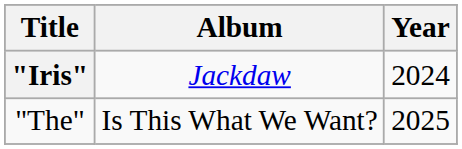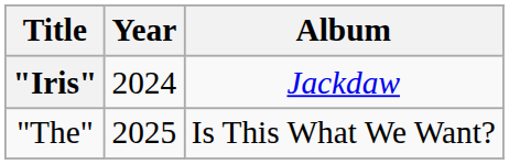 <table class="wikitable plainrowheaders" style="text-align:center;">
 <tr>
 <th scope="col">Title</th>
+<th scope="col">Year</th>
 <th scope="col">Album</th>
-<th scope="col">Year</th>
 </tr>
 <tr>
 <th scope="row">"Iris"</th>
+<td>2024</td>
 <td><em><a href='#'>Jackdaw</a></em></td>
-<td>2024</td>
 </tr>
 <tr>
 <td>"The"</td>
+<td>2025</td>
 <td>Is This What We Want?</td>
-<td>2025</td>
 </tr>
 </table>
